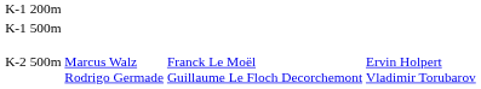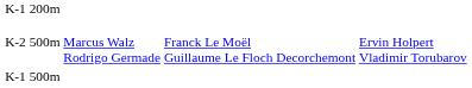 <table>
 <tr>
 <td>K-1 200m<br></td>
-<td></td>
-<td></td>
-<td></td>
-</tr>
-<tr>
-<td>K-1 500m<br></td>
 <td></td>
 <td></td>
 <td></td>
 </tr>
 <tr>
 <td>K-2 500m<br></td>
 <td><br><a href='#'>Marcus Walz</a><br><a href='#'>Rodrigo Germade</a></td>
 <td><br><a href='#'>Franck Le Moël</a><br><a href='#'>Guillaume Le Floch Decorchemont</a></td>
 <td><br><a href='#'>Ervin Holpert</a><br><a href='#'>Vladimir Torubarov</a></td>
 </tr>
+<tr>
+<td>K-1 500m<br></td>
+<td></td>
+<td></td>
+<td></td>
+</tr>
 </table>
